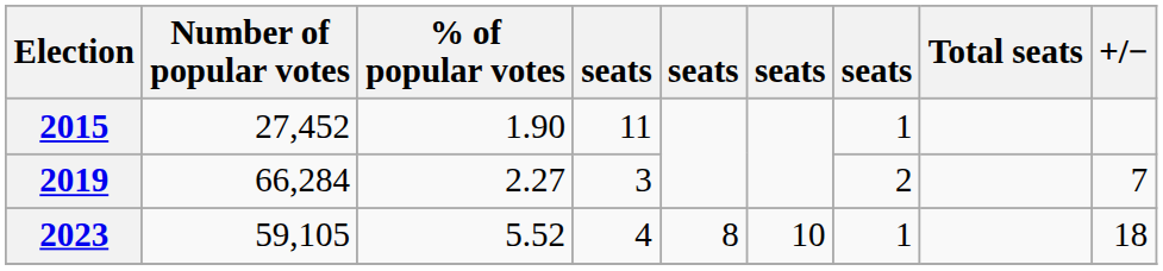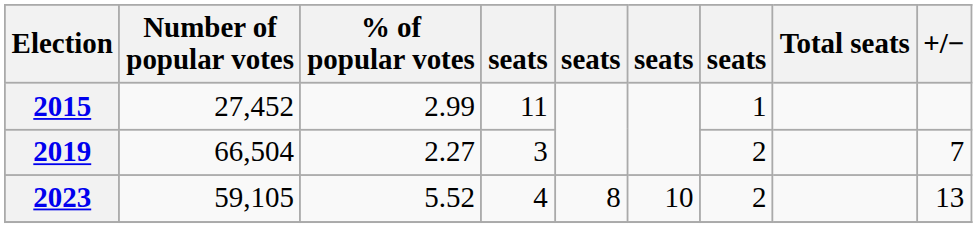 <table class="wikitable" style="text-align: right;">
 <tr align=center>
 <th>Election</th>
 <th>Number of<br>popular votes</th>
 <th>% of<br>popular votes</th>
 <th><br>seats</th>
 <th><br>seats</th>
 <th><br>seats</th>
 <th><br>seats</th>
 <th>Total seats</th>
 <th>+/−</th>
 </tr>
 <tr>
 <th><a href='#'>2015</a></th>
 <td>27,452</td>
-<td>1.90</td>
+<td>2.99</td>
 <td>11</td>
 <td rowspan="2"></td>
 <td rowspan="2"></td>
 <td>1</td>
 <td></td>
 <td></td>
 </tr>
 <tr>
 <th><a href='#'>2019</a></th>
-<td>66,284</td>
+<td>66,504</td>
 <td>2.27</td>
 <td>3</td>
 <td>2</td>
 <td></td>
 <td>7</td>
 </tr>
 <tr>
 <th><a href='#'>2023</a></th>
 <td>59,105</td>
 <td>5.52</td>
 <td>4</td>
 <td>8</td>
 <td>10</td>
-<td>1</td>
+<td>2</td>
 <td></td>
-<td>18</td>
+<td>13</td>
 </tr>
 <tr>
 </tr>
 </table>
